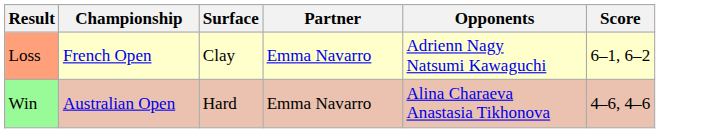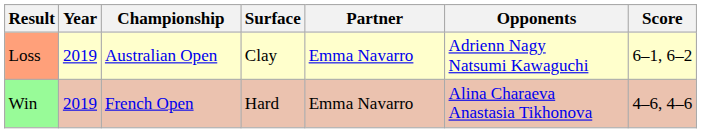 <table class="sortable wikitable" style=font-size:97%>
 <tr>
 <th>Result</th>
+<th>Year</th>
 <th width=120>Championship</th>
 <th>Surface</th>
 <th width=120>Partner</th>
 <th width=160>Opponents</th>
 <th class="unsortable">Score</th>
 </tr>
 <tr style="background:#ffc;">
 <td style="background:#ffa07a;">Loss</td>
-<td><a href='#'>French Open</a></td>
+<td><a href='#'>2019</a></td>
+<td><a href='#'>Australian Open</a></td>
 <td>Clay</td>
 <td> <a href='#'>Emma Navarro</a></td>
 <td> <a href='#'>Adrienn Nagy</a> <br>  <a href='#'>Natsumi Kawaguchi</a></td>
 <td>6–1, 6–2</td>
 </tr>
 <tr bgcolor=#ebc2af>
 <td style="background:#98fb98;">Win</td>
-<td><a href='#'>Australian Open</a></td>
+<td><a href='#'>2019</a></td>
+<td><a href='#'>French Open</a></td>
 <td>Hard</td>
 <td> Emma Navarro</td>
 <td> <a href='#'>Alina Charaeva</a> <br>  <a href='#'>Anastasia Tikhonova</a></td>
 <td>4–6, 4–6</td>
 </tr>
 </table>
